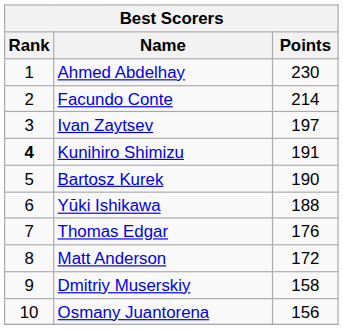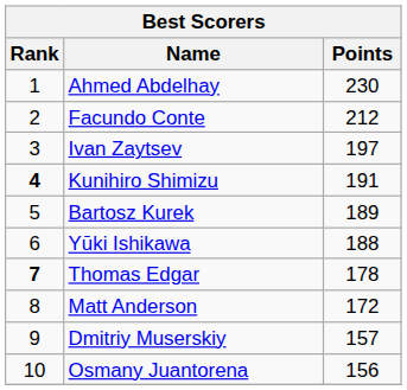 <table class="wikitable" style="float:left; margin-right:1em; font-size:90%">
 <tr>
 <th colspan=3>Best Scorers</th>
 </tr>
 <tr>
 <th width=30>Rank</th>
 <th width=180>Name</th>
 <th width=50>Points</th>
 </tr>
 <tr>
 <td align=center>1</td>
 <td> <a href='#'>Ahmed Abdelhay</a></td>
 <td align=center>230</td>
 </tr>
 <tr>
 <td align=center>2</td>
 <td> <a href='#'>Facundo Conte</a></td>
-<td align=center>214</td>
+<td align=center>212</td>
 </tr>
 <tr>
 <td align=center>3</td>
 <td> <a href='#'>Ivan Zaytsev</a></td>
 <td align=center>197</td>
 </tr>
 <tr>
 <td align=center><strong>4</strong></td>
 <td> <a href='#'>Kunihiro Shimizu</a></td>
 <td align=center>191</td>
 </tr>
 <tr>
 <td align=center>5</td>
 <td> <a href='#'>Bartosz Kurek</a></td>
-<td align=center>190</td>
+<td align=center>189</td>
 </tr>
 <tr>
 <td align=center>6</td>
 <td> <a href='#'>Yūki Ishikawa</a></td>
 <td align=center>188</td>
 </tr>
 <tr>
-<td align=center>7</td>
+<td align=center><strong>7</strong></td>
 <td> <a href='#'>Thomas Edgar</a></td>
-<td align=center>176</td>
+<td align=center>178</td>
 </tr>
 <tr>
 <td align=center>8</td>
 <td> <a href='#'>Matt Anderson</a></td>
 <td align=center>172</td>
 </tr>
 <tr>
 <td align=center>9</td>
 <td> <a href='#'>Dmitriy Muserskiy</a></td>
-<td align=center>158</td>
+<td align=center>157</td>
 </tr>
 <tr>
 <td align=center>10</td>
 <td> <a href='#'>Osmany Juantorena</a></td>
 <td align=center>156</td>
 </tr>
 <tr>
 </tr>
 </table>
